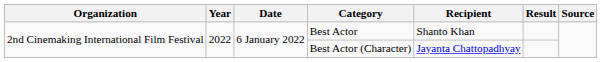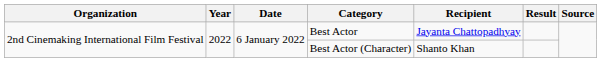 <table class="wikitable">
 <tr style="background:#ccc;">
 <th>Organization</th>
 <th>Year</th>
 <th>Date</th>
 <th>Category</th>
 <th>Recipient</th>
 <th>Result</th>
 <th>Source</th>
 </tr>
 <tr>
 <td rowspan="2">2nd Cinemaking International Film Festival</td>
 <td rowspan="2">2022</td>
 <td rowspan="2">6 January 2022</td>
 <td>Best Actor</td>
-<td>Shanto Khan</td>
+<td><a href='#'>Jayanta Chattopadhyay</a></td>
 <td></td>
 <td rowspan="2"></td>
 </tr>
 <tr>
 <td>Best Actor (Character)</td>
-<td><a href='#'>Jayanta Chattopadhyay</a></td>
+<td>Shanto Khan</td>
 <td></td>
 </tr>
 </table>
